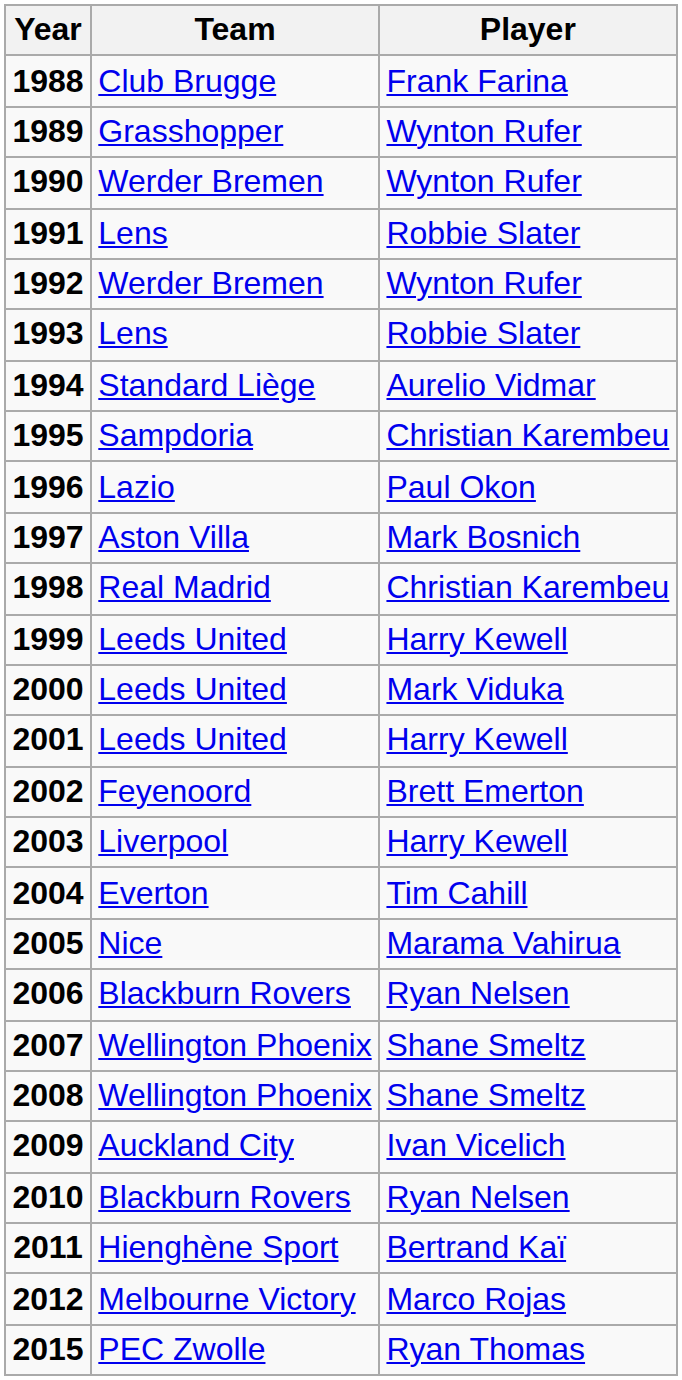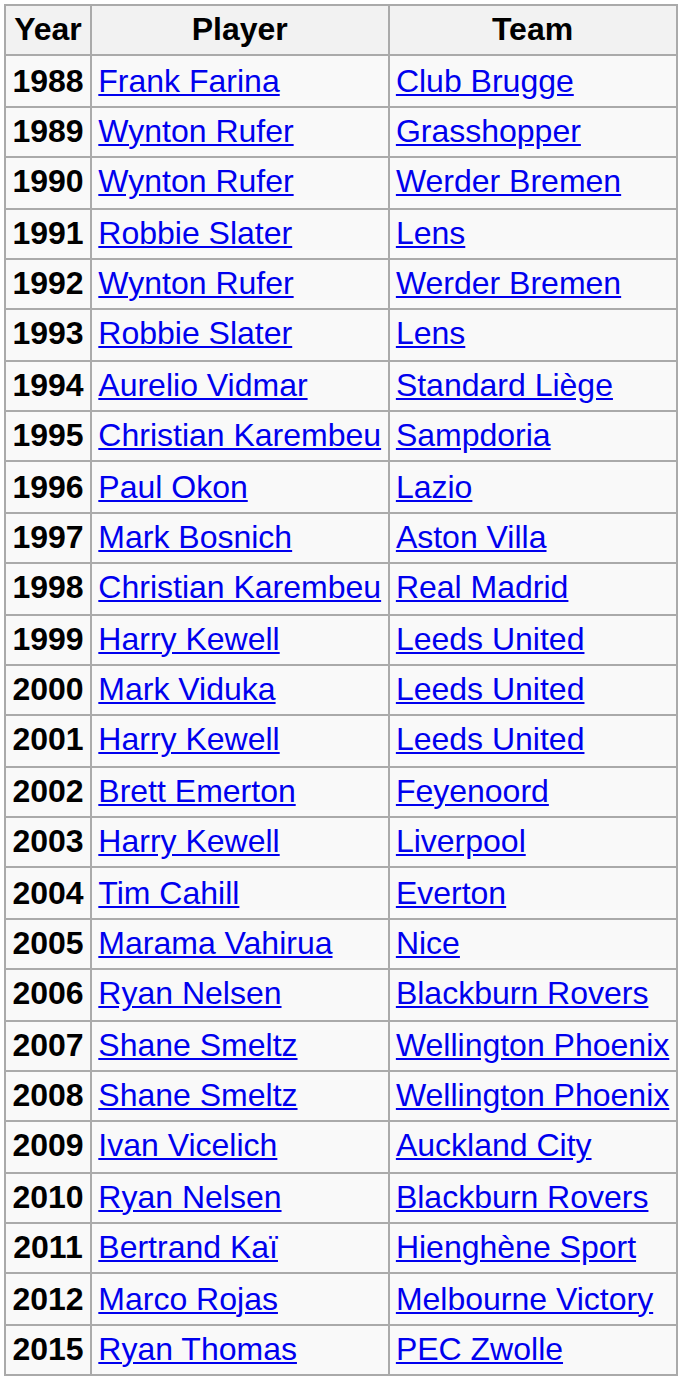 <table class="wikitable">
 <tr>
 <th>Year</th>
+<th>Player</th>
 <th>Team</th>
-<th>Player</th>
 </tr>
 <tr>
 <td align="center"><strong>1988</strong></td>
+<td> <a href='#'>Frank Farina</a></td>
 <td> <a href='#'>Club Brugge</a></td>
-<td> <a href='#'>Frank Farina</a></td>
 </tr>
 <tr>
 <td align="center"><strong>1989</strong></td>
+<td> <a href='#'>Wynton Rufer</a></td>
 <td> <a href='#'>Grasshopper</a></td>
-<td> <a href='#'>Wynton Rufer</a></td>
 </tr>
 <tr>
 <td align="center"><strong>1990</strong></td>
+<td> <a href='#'>Wynton Rufer</a></td>
 <td> <a href='#'>Werder Bremen</a></td>
-<td> <a href='#'>Wynton Rufer</a></td>
 </tr>
 <tr>
 <td align="center"><strong>1991</strong></td>
+<td> <a href='#'>Robbie Slater</a></td>
 <td> <a href='#'>Lens</a></td>
-<td> <a href='#'>Robbie Slater</a></td>
 </tr>
 <tr>
 <td align="center"><strong>1992</strong></td>
+<td> <a href='#'>Wynton Rufer</a></td>
 <td> <a href='#'>Werder Bremen</a></td>
-<td> <a href='#'>Wynton Rufer</a></td>
 </tr>
 <tr>
 <td align="center"><strong>1993</strong></td>
+<td> <a href='#'>Robbie Slater</a></td>
 <td> <a href='#'>Lens</a></td>
-<td> <a href='#'>Robbie Slater</a></td>
 </tr>
 <tr>
 <td align="center"><strong>1994</strong></td>
+<td> <a href='#'>Aurelio Vidmar</a></td>
 <td> <a href='#'>Standard Liège</a></td>
-<td> <a href='#'>Aurelio Vidmar</a></td>
 </tr>
 <tr>
 <td align="center"><strong>1995</strong></td>
+<td> <a href='#'>Christian Karembeu</a></td>
 <td> <a href='#'>Sampdoria</a></td>
-<td> <a href='#'>Christian Karembeu</a></td>
 </tr>
 <tr>
 <td align="center"><strong>1996</strong></td>
+<td> <a href='#'>Paul Okon</a></td>
 <td> <a href='#'>Lazio</a></td>
-<td> <a href='#'>Paul Okon</a></td>
 </tr>
 <tr>
 <td align="center"><strong>1997</strong></td>
+<td> <a href='#'>Mark Bosnich</a></td>
 <td> <a href='#'>Aston Villa</a></td>
-<td> <a href='#'>Mark Bosnich</a></td>
 </tr>
 <tr>
 <td align="center"><strong>1998</strong></td>
+<td> <a href='#'>Christian Karembeu</a></td>
 <td> <a href='#'>Real Madrid</a></td>
-<td> <a href='#'>Christian Karembeu</a></td>
 </tr>
 <tr>
 <td align="center"><strong>1999</strong></td>
+<td> <a href='#'>Harry Kewell</a></td>
 <td> <a href='#'>Leeds United</a></td>
-<td> <a href='#'>Harry Kewell</a></td>
 </tr>
 <tr>
 <td align="center"><strong>2000</strong></td>
+<td> <a href='#'>Mark Viduka</a></td>
 <td> <a href='#'>Leeds United</a></td>
-<td> <a href='#'>Mark Viduka</a></td>
 </tr>
 <tr>
 <td align="center"><strong>2001</strong></td>
+<td> <a href='#'>Harry Kewell</a></td>
 <td> <a href='#'>Leeds United</a></td>
-<td> <a href='#'>Harry Kewell</a></td>
 </tr>
 <tr>
 <td align="center"><strong>2002</strong></td>
+<td> <a href='#'>Brett Emerton</a></td>
 <td> <a href='#'>Feyenoord</a></td>
-<td> <a href='#'>Brett Emerton</a></td>
 </tr>
 <tr>
 <td align="center"><strong>2003</strong></td>
+<td> <a href='#'>Harry Kewell</a></td>
 <td> <a href='#'>Liverpool</a></td>
-<td> <a href='#'>Harry Kewell</a></td>
 </tr>
 <tr>
 <td align="center"><strong>2004</strong></td>
+<td> <a href='#'>Tim Cahill</a></td>
 <td> <a href='#'>Everton</a></td>
-<td> <a href='#'>Tim Cahill</a></td>
 </tr>
 <tr>
 <td align="center"><strong>2005</strong></td>
+<td> <a href='#'>Marama Vahirua</a></td>
 <td> <a href='#'>Nice</a></td>
-<td> <a href='#'>Marama Vahirua</a></td>
 </tr>
 <tr>
 <td align="center"><strong>2006</strong></td>
+<td> <a href='#'>Ryan Nelsen</a></td>
 <td> <a href='#'>Blackburn Rovers</a></td>
-<td> <a href='#'>Ryan Nelsen</a></td>
 </tr>
 <tr>
 <td align="center"><strong>2007</strong></td>
+<td> <a href='#'>Shane Smeltz</a></td>
 <td> <a href='#'>Wellington Phoenix</a></td>
-<td> <a href='#'>Shane Smeltz</a></td>
 </tr>
 <tr>
 <td align="center"><strong>2008</strong></td>
+<td> <a href='#'>Shane Smeltz</a></td>
 <td> <a href='#'>Wellington Phoenix</a></td>
-<td> <a href='#'>Shane Smeltz</a></td>
 </tr>
 <tr>
 <td align="center"><strong>2009</strong></td>
+<td> <a href='#'>Ivan Vicelich</a></td>
 <td> <a href='#'>Auckland City</a></td>
-<td> <a href='#'>Ivan Vicelich</a></td>
 </tr>
 <tr>
 <td align="center"><strong>2010</strong></td>
+<td> <a href='#'>Ryan Nelsen</a></td>
 <td> <a href='#'>Blackburn Rovers</a></td>
-<td> <a href='#'>Ryan Nelsen</a></td>
 </tr>
 <tr>
 <td align="center"><strong>2011</strong></td>
+<td> <a href='#'>Bertrand Kaï</a></td>
 <td> <a href='#'>Hienghène Sport</a></td>
-<td> <a href='#'>Bertrand Kaï</a></td>
 </tr>
 <tr>
 <td align="center"><strong>2012</strong></td>
+<td> <a href='#'>Marco Rojas</a></td>
 <td> <a href='#'>Melbourne Victory</a></td>
-<td> <a href='#'>Marco Rojas</a></td>
 </tr>
 <tr>
 <td align="center"><strong>2015</strong></td>
+<td> <a href='#'>Ryan Thomas</a></td>
 <td> <a href='#'>PEC Zwolle</a></td>
-<td> <a href='#'>Ryan Thomas</a></td>
 </tr>
 </table>
